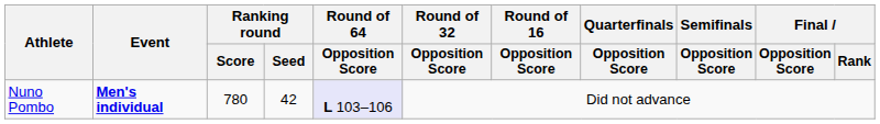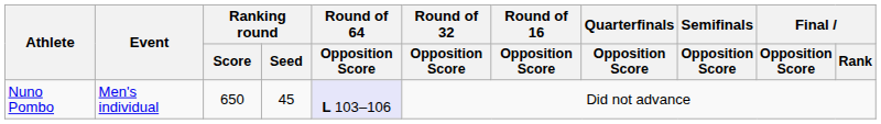 <table class="wikitable" style="font-size:90%">
 <tr>
 <th rowspan="2">Athlete</th>
 <th rowspan="2">Event</th>
 <th colspan="2">Ranking round</th>
 <th>Round of 64</th>
 <th>Round of 32</th>
 <th>Round of 16</th>
 <th>Quarterfinals</th>
 <th>Semifinals</th>
 <th colspan="2">Final / </th>
 </tr>
 <tr style="font-size:95%">
 <th>Score</th>
 <th>Seed</th>
 <th>Opposition<br>Score</th>
 <th>Opposition<br>Score</th>
 <th>Opposition<br>Score</th>
 <th>Opposition<br>Score</th>
 <th>Opposition<br>Score</th>
 <th>Opposition<br>Score</th>
 <th>Rank</th>
 </tr>
 <tr align=center>
 <td align=left><a href='#'>Nuno Pombo</a></td>
-<td align=left><strong><a href='#'>Men's individual</a></strong></td>
-<td>780</td>
-<td>42</td>
+<td align=left><a href='#'>Men's individual</a></td>
+<td>650</td>
+<td>45</td>
 <td style="background: lavender;"><br><strong>L</strong> 103–106</td>
 <td colspan=6>Did not advance</td>
 </tr>
 </table>
